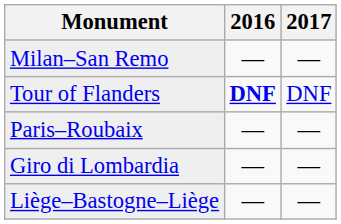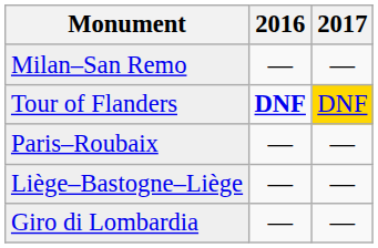 <table class="wikitable">
 <tr>
 <th scope="col">Monument</th>
 <th>2016</th>
 <th>2017</th>
 </tr>
 <tr style="text-align:center;">
 <td style="text-align:left; background:#efefef;"><a href='#'>Milan–San Remo</a></td>
 <td>—</td>
 <td>—</td>
 </tr>
 <tr style="text-align:center;">
 <td style="text-align:left; background:#efefef;"><a href='#'>Tour of Flanders</a></td>
 <td><strong><a href='#'>DNF</a></strong></td>
-<td><a href='#'>DNF</a></td>
+<td style="background: gold;"><a href='#'>DNF</a></td>
 </tr>
 <tr style="text-align:center;">
 <td style="text-align:left; background:#efefef;"><a href='#'>Paris–Roubaix</a></td>
+<td>—</td>
+<td>—</td>
+</tr>
+<tr style="text-align:center;">
+<td style="text-align:left; background:#efefef;"><a href='#'>Liège–Bastogne–Liège</a></td>
 <td>—</td>
 <td>—</td>
 </tr>
 <tr style="text-align:center;">
 <td style="text-align:left; background:#efefef;"><a href='#'>Giro di Lombardia</a></td>
 <td>—</td>
 <td>—</td>
 </tr>
-<tr style="text-align:center;">
-<td style="text-align:left; background:#efefef;"><a href='#'>Liège–Bastogne–Liège</a></td>
-<td>—</td>
-<td>—</td>
-</tr>
 </table>
